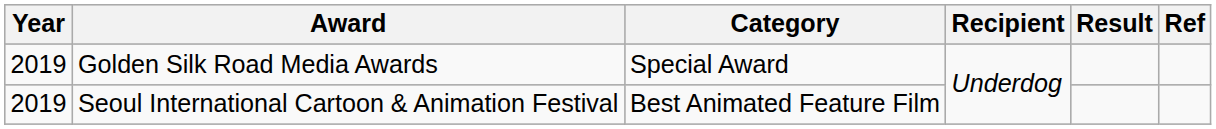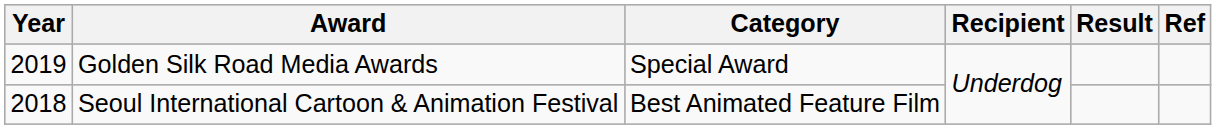 <table class="wikitable">
 <tr>
 <th>Year</th>
 <th>Award</th>
 <th>Category</th>
 <th>Recipient</th>
 <th>Result</th>
 <th>Ref</th>
 </tr>
 <tr>
 <td>2019</td>
 <td>Golden Silk Road Media Awards</td>
 <td>Special Award</td>
 <td rowspan="2"><em>Underdog</em></td>
 <td></td>
 <td></td>
 </tr>
 <tr>
-<td>2019</td>
+<td>2018</td>
 <td>Seoul International Cartoon & Animation Festival</td>
 <td>Best Animated Feature Film</td>
 <td></td>
 <td></td>
 </tr>
 </table>
